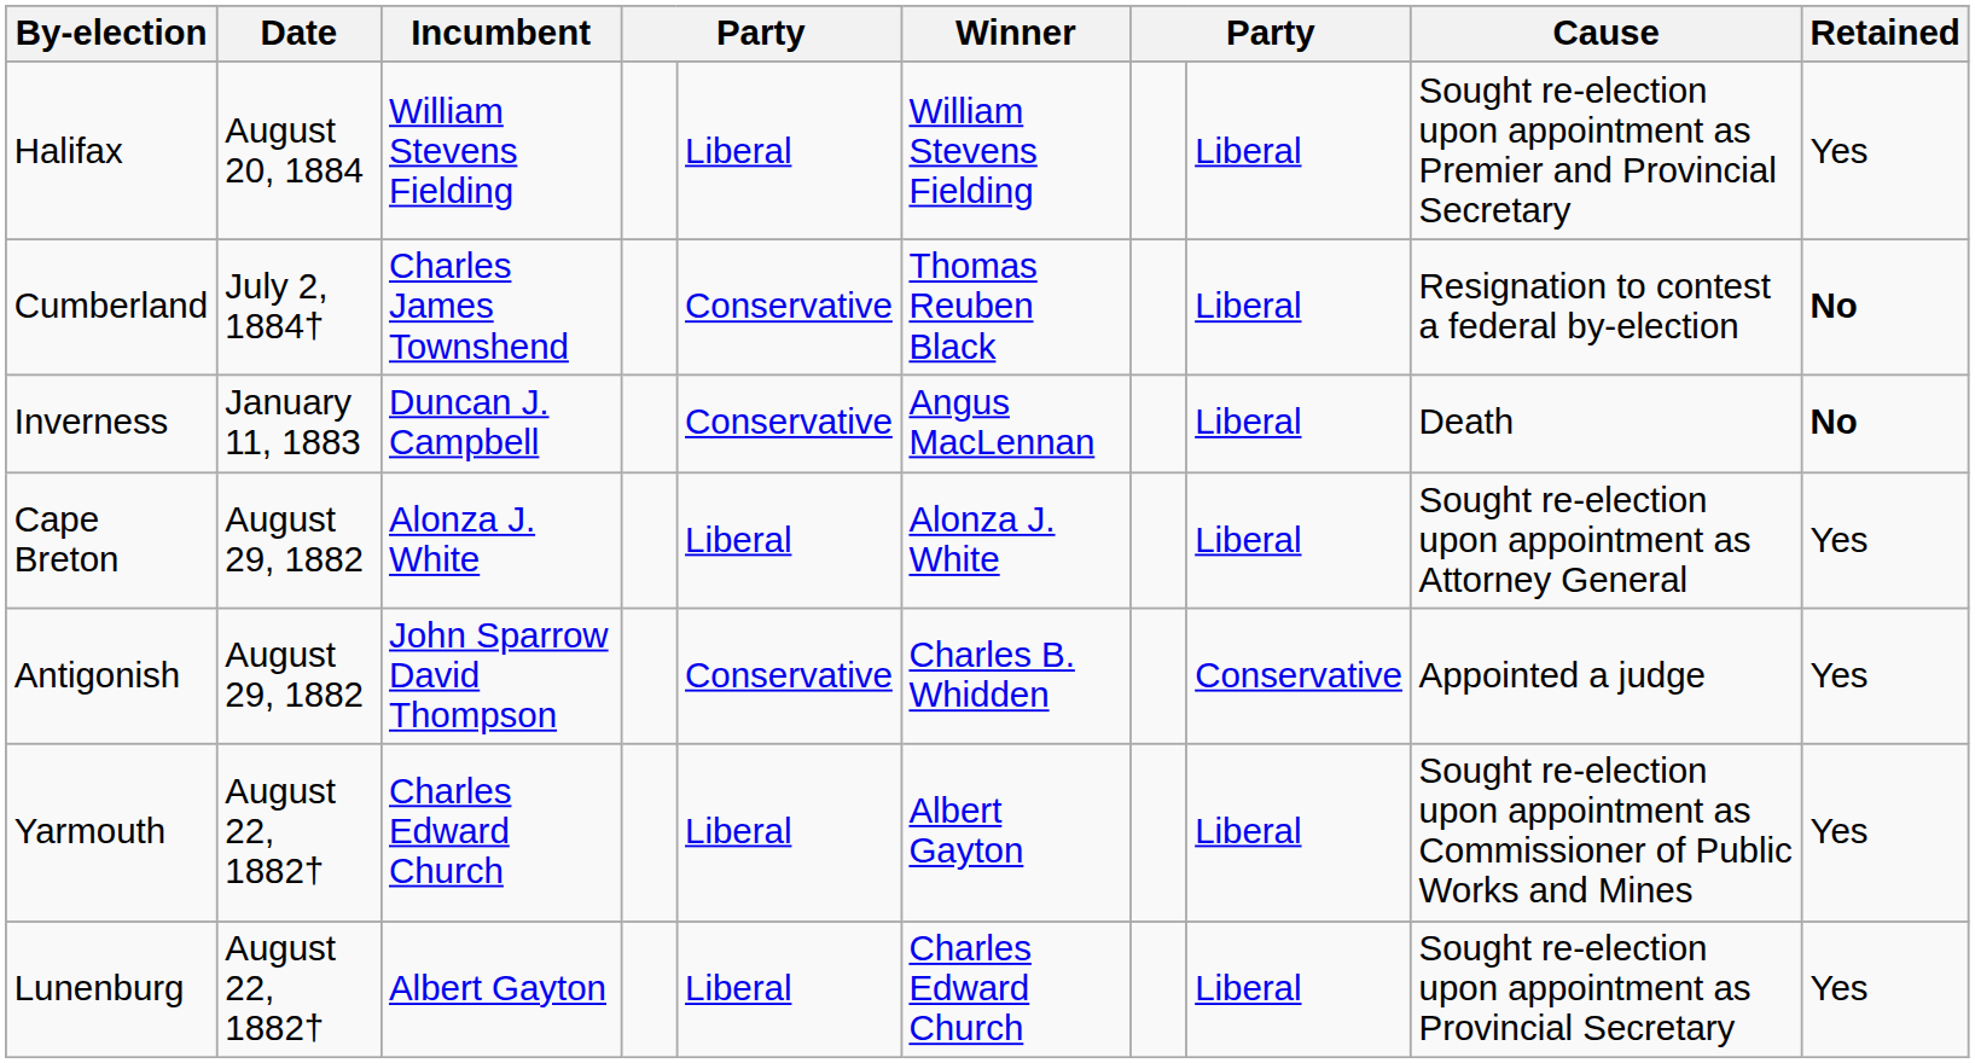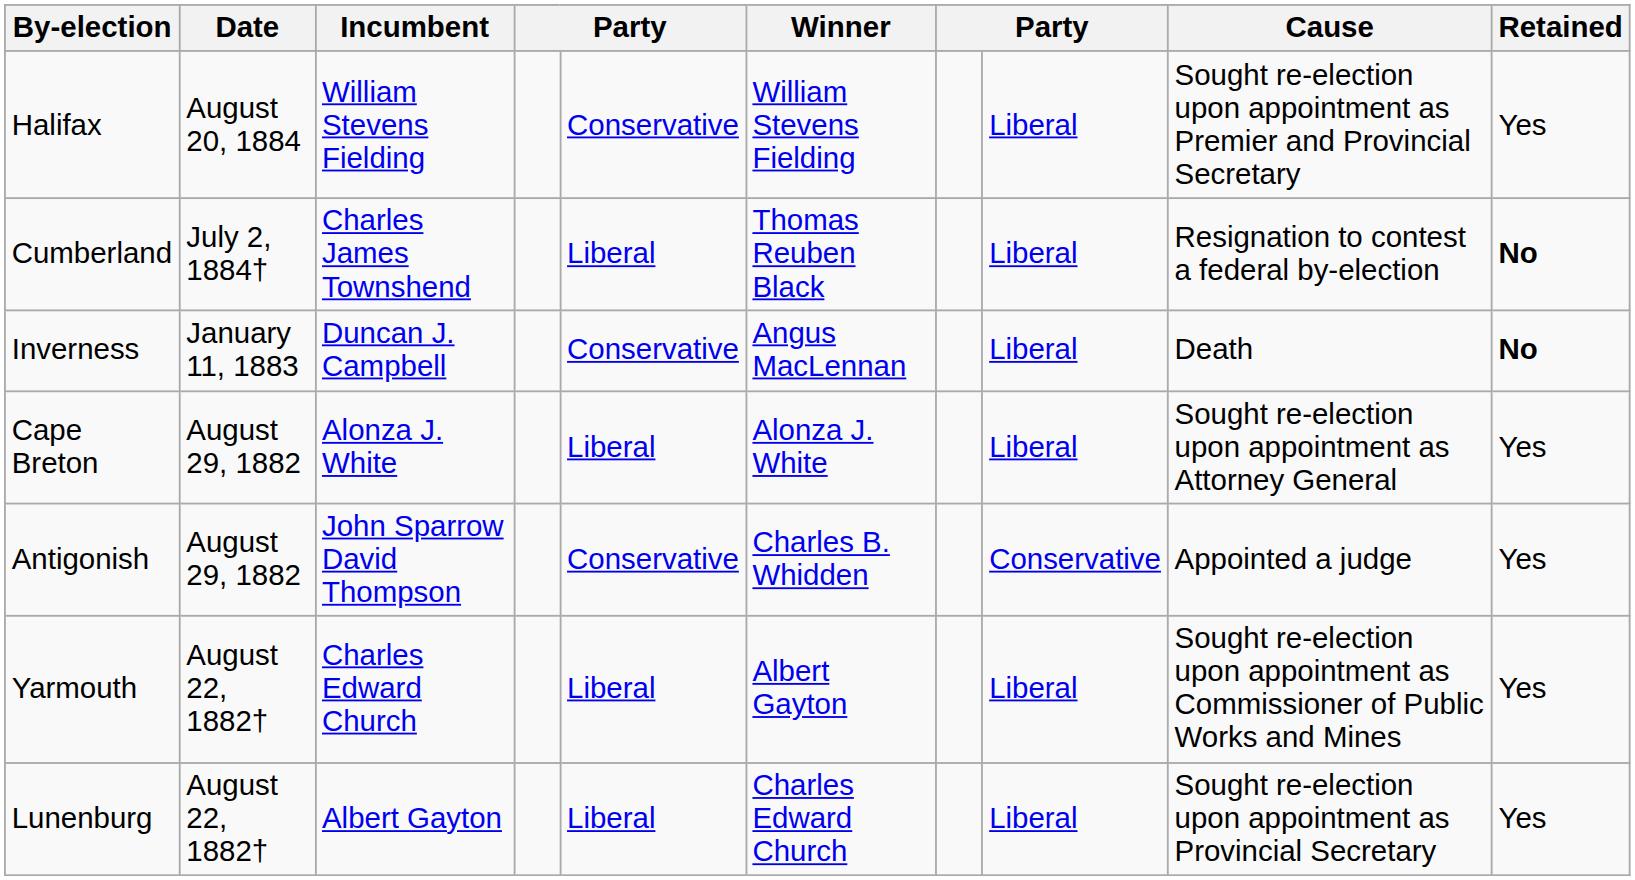 <table class=wikitable style="width:100%">
 <tr>
 <th>By-election</th>
 <th>Date</th>
 <th>Incumbent</th>
 <th colspan=2>Party</th>
 <th>Winner</th>
 <th colspan=2>Party</th>
 <th>Cause</th>
 <th>Retained</th>
 </tr>
 <tr>
 <td>Halifax</td>
 <td>August 20, 1884</td>
 <td><a href='#'>William Stevens Fielding</a></td>
 <td>    </td>
-<td><a href='#'>Liberal</a></td>
+<td><a href='#'>Conservative</a></td>
 <td><a href='#'>William Stevens Fielding</a></td>
 <td>    </td>
 <td><a href='#'>Liberal</a></td>
 <td>Sought re-election upon appointment as Premier and Provincial Secretary</td>
 <td>Yes</td>
 </tr>
 <tr>
 <td>Cumberland</td>
 <td>July 2, 1884†</td>
 <td><a href='#'>Charles James Townshend</a></td>
 <td>    </td>
-<td><a href='#'>Conservative</a></td>
+<td><a href='#'>Liberal</a></td>
 <td><a href='#'>Thomas Reuben Black</a></td>
 <td>    </td>
 <td><a href='#'>Liberal</a></td>
 <td>Resignation to contest a federal by-election</td>
 <td><strong>No</strong></td>
 </tr>
 <tr>
 <td>Inverness</td>
 <td>January 11, 1883</td>
 <td><a href='#'>Duncan J. Campbell</a></td>
 <td>    </td>
 <td><a href='#'>Conservative</a></td>
 <td><a href='#'>Angus MacLennan</a></td>
 <td>    </td>
 <td><a href='#'>Liberal</a></td>
 <td>Death</td>
 <td><strong>No</strong></td>
 </tr>
 <tr>
 <td>Cape Breton</td>
 <td>August 29, 1882</td>
 <td><a href='#'>Alonza J. White</a></td>
 <td>    </td>
 <td><a href='#'>Liberal</a></td>
 <td><a href='#'>Alonza J. White</a></td>
 <td>    </td>
 <td><a href='#'>Liberal</a></td>
 <td>Sought re-election upon appointment as Attorney General</td>
 <td>Yes</td>
 </tr>
 <tr>
 <td>Antigonish</td>
 <td>August 29, 1882</td>
 <td><a href='#'>John Sparrow David Thompson</a></td>
 <td>    </td>
 <td><a href='#'>Conservative</a></td>
 <td><a href='#'>Charles B. Whidden</a></td>
 <td>    </td>
 <td><a href='#'>Conservative</a></td>
 <td>Appointed a judge</td>
 <td>Yes</td>
 </tr>
 <tr>
 <td>Yarmouth</td>
 <td>August 22, 1882†</td>
 <td><a href='#'>Charles Edward Church</a></td>
 <td>    </td>
 <td><a href='#'>Liberal</a></td>
 <td><a href='#'>Albert Gayton</a></td>
 <td>    </td>
 <td><a href='#'>Liberal</a></td>
 <td>Sought re-election upon appointment as Commissioner of Public Works and Mines</td>
 <td>Yes</td>
 </tr>
 <tr>
 <td>Lunenburg</td>
 <td>August 22, 1882†</td>
 <td><a href='#'>Albert Gayton</a></td>
 <td>    </td>
 <td><a href='#'>Liberal</a></td>
 <td><a href='#'>Charles Edward Church</a></td>
 <td>    </td>
 <td><a href='#'>Liberal</a></td>
 <td>Sought re-election upon appointment as Provincial Secretary</td>
 <td>Yes</td>
 </tr>
 </table>
